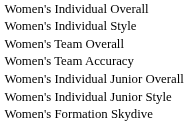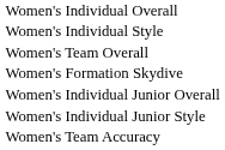 <table>
 <tr>
 <td>Women's Individual Overall</td>
 <td></td>
 <td></td>
 <td></td>
 </tr>
 <tr>
 <td>Women's Individual Style</td>
 <td></td>
 <td></td>
 <td></td>
 </tr>
 <tr>
 <td>Women's Team Overall</td>
 <td></td>
 <td></td>
 <td></td>
 </tr>
 <tr>
-<td>Women's Team Accuracy</td>
+<td>Women's Formation Skydive</td>
 <td></td>
 <td></td>
 <td></td>
 </tr>
 <tr>
 <td>Women's Individual Junior Overall</td>
 <td></td>
 <td></td>
 <td></td>
 </tr>
 <tr>
 <td>Women's Individual Junior Style</td>
 <td></td>
 <td></td>
 <td></td>
 </tr>
 <tr>
-<td>Women's Formation Skydive</td>
+<td>Women's Team Accuracy</td>
 <td></td>
 <td></td>
 <td></td>
 </tr>
 </table>
